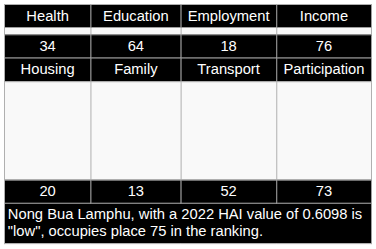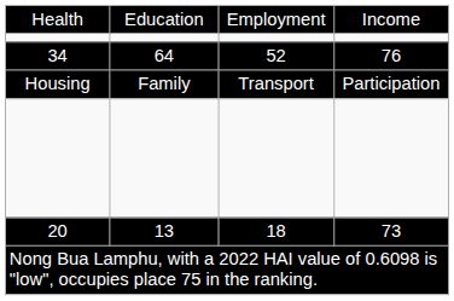 <table class="wikitable floatright" style="width:400px;">
 <tr>
 <td style="text-align:center; width:100px; background:black; color:white;">Health</td>
 <td style="text-align:center; width:100px; background:black; color:white;">Education</td>
 <td style="text-align:center; width:100px; background:black; color:white;">Employment</td>
 <td style="text-align:center; width:100px; background:black; color:white;">Income</td>
 </tr>
 <tr>
 <td></td>
 <td></td>
 <td></td>
 <td></td>
 </tr>
 <tr>
 <td style="text-align:center; background:black; color:white;">34</td>
 <td style="text-align:center; background:black; color:white;">64</td>
-<td style="text-align:center; background:black; color:white;">18</td>
+<td style="text-align:center; background:black; color:white;">52</td>
 <td style="text-align:center; background:black; color:white;">76</td>
 </tr>
 <tr>
 <td style="text-align:center; background:black; color:white;">Housing</td>
 <td style="text-align:center; background:black; color:white;">Family</td>
 <td style="text-align:center; background:black; color:white;">Transport</td>
 <td style="text-align:center; background:black; color:white;">Participation</td>
 </tr>
 <tr>
 <td style="height:100px;"></td>
 <td></td>
 <td></td>
 <td></td>
 </tr>
 <tr>
 <td style="text-align:center; background:black; color:white;">20</td>
 <td style="text-align:center; background:black; color:white;">13</td>
-<td style="text-align:center; background:black; color:white;">52</td>
+<td style="text-align:center; background:black; color:white;">18</td>
 <td style="text-align:center; background:black; color:white;">73</td>
 </tr>
 <tr>
 <td colspan="4"; style="background:black; color:white;">Nong Bua Lamphu, with a 2022 HAI value of 0.6098 is "low", occupies place 75 in the ranking.</td>
 </tr>
 </table>
